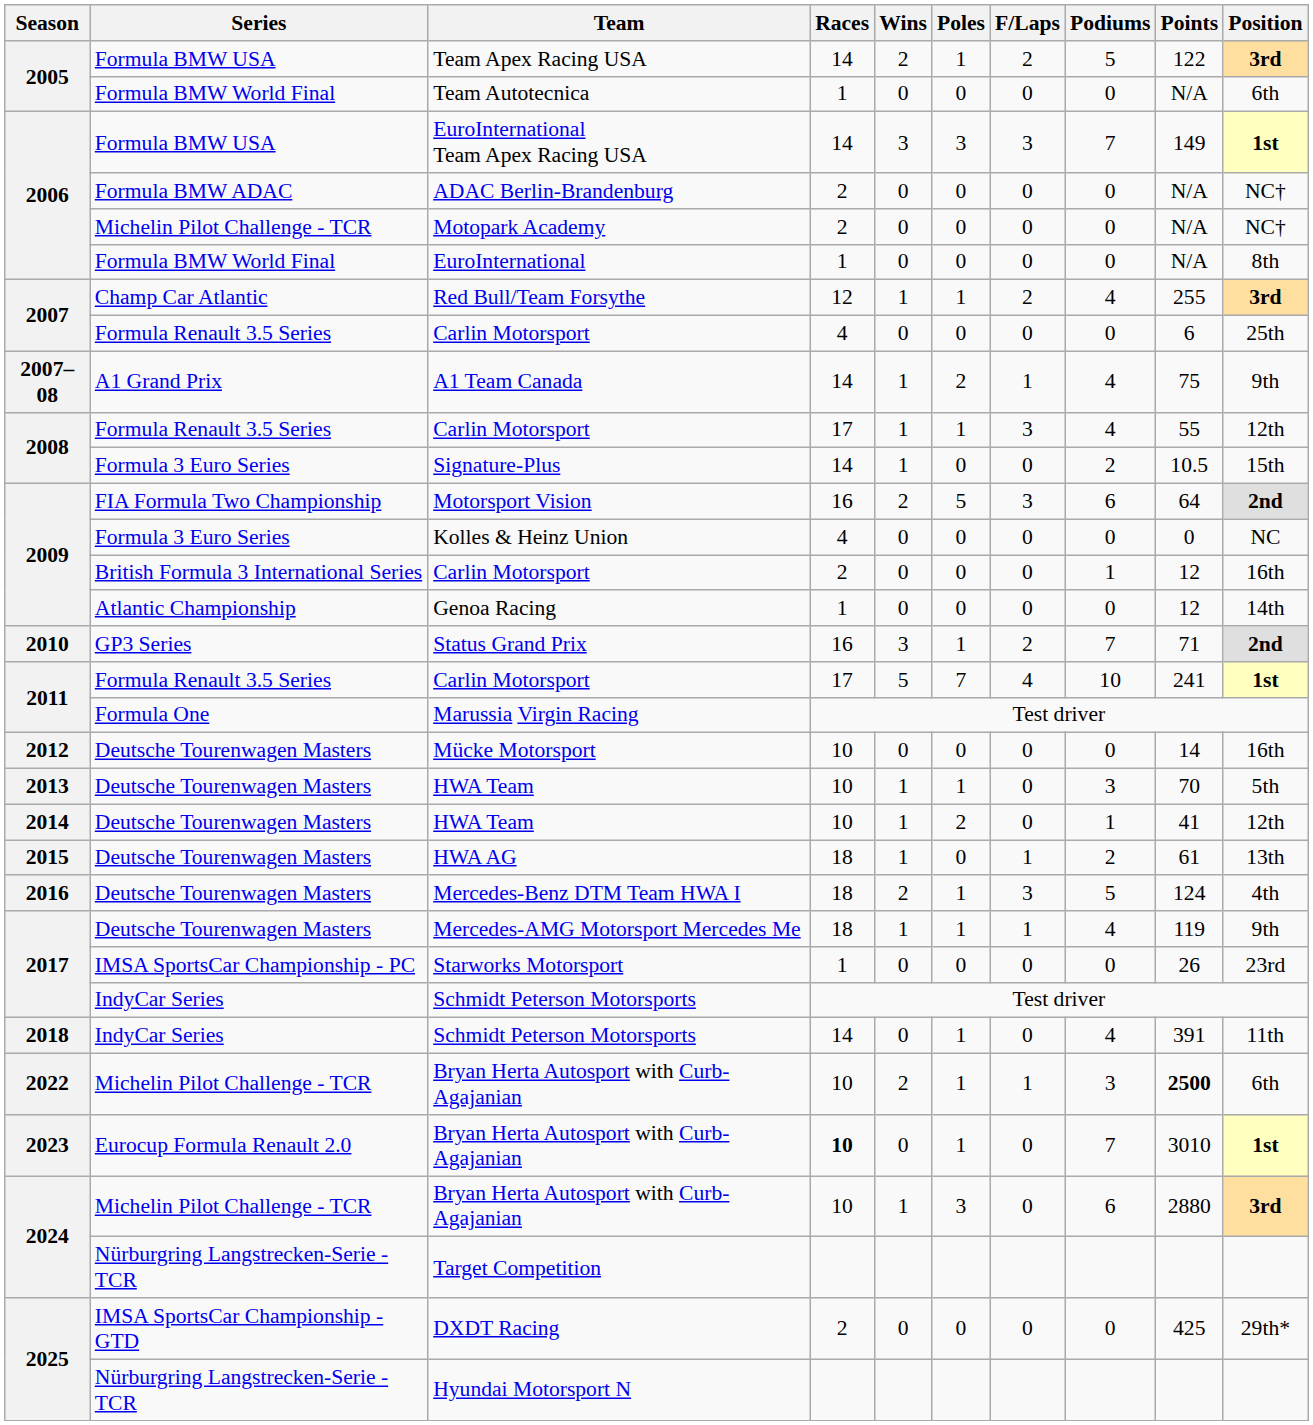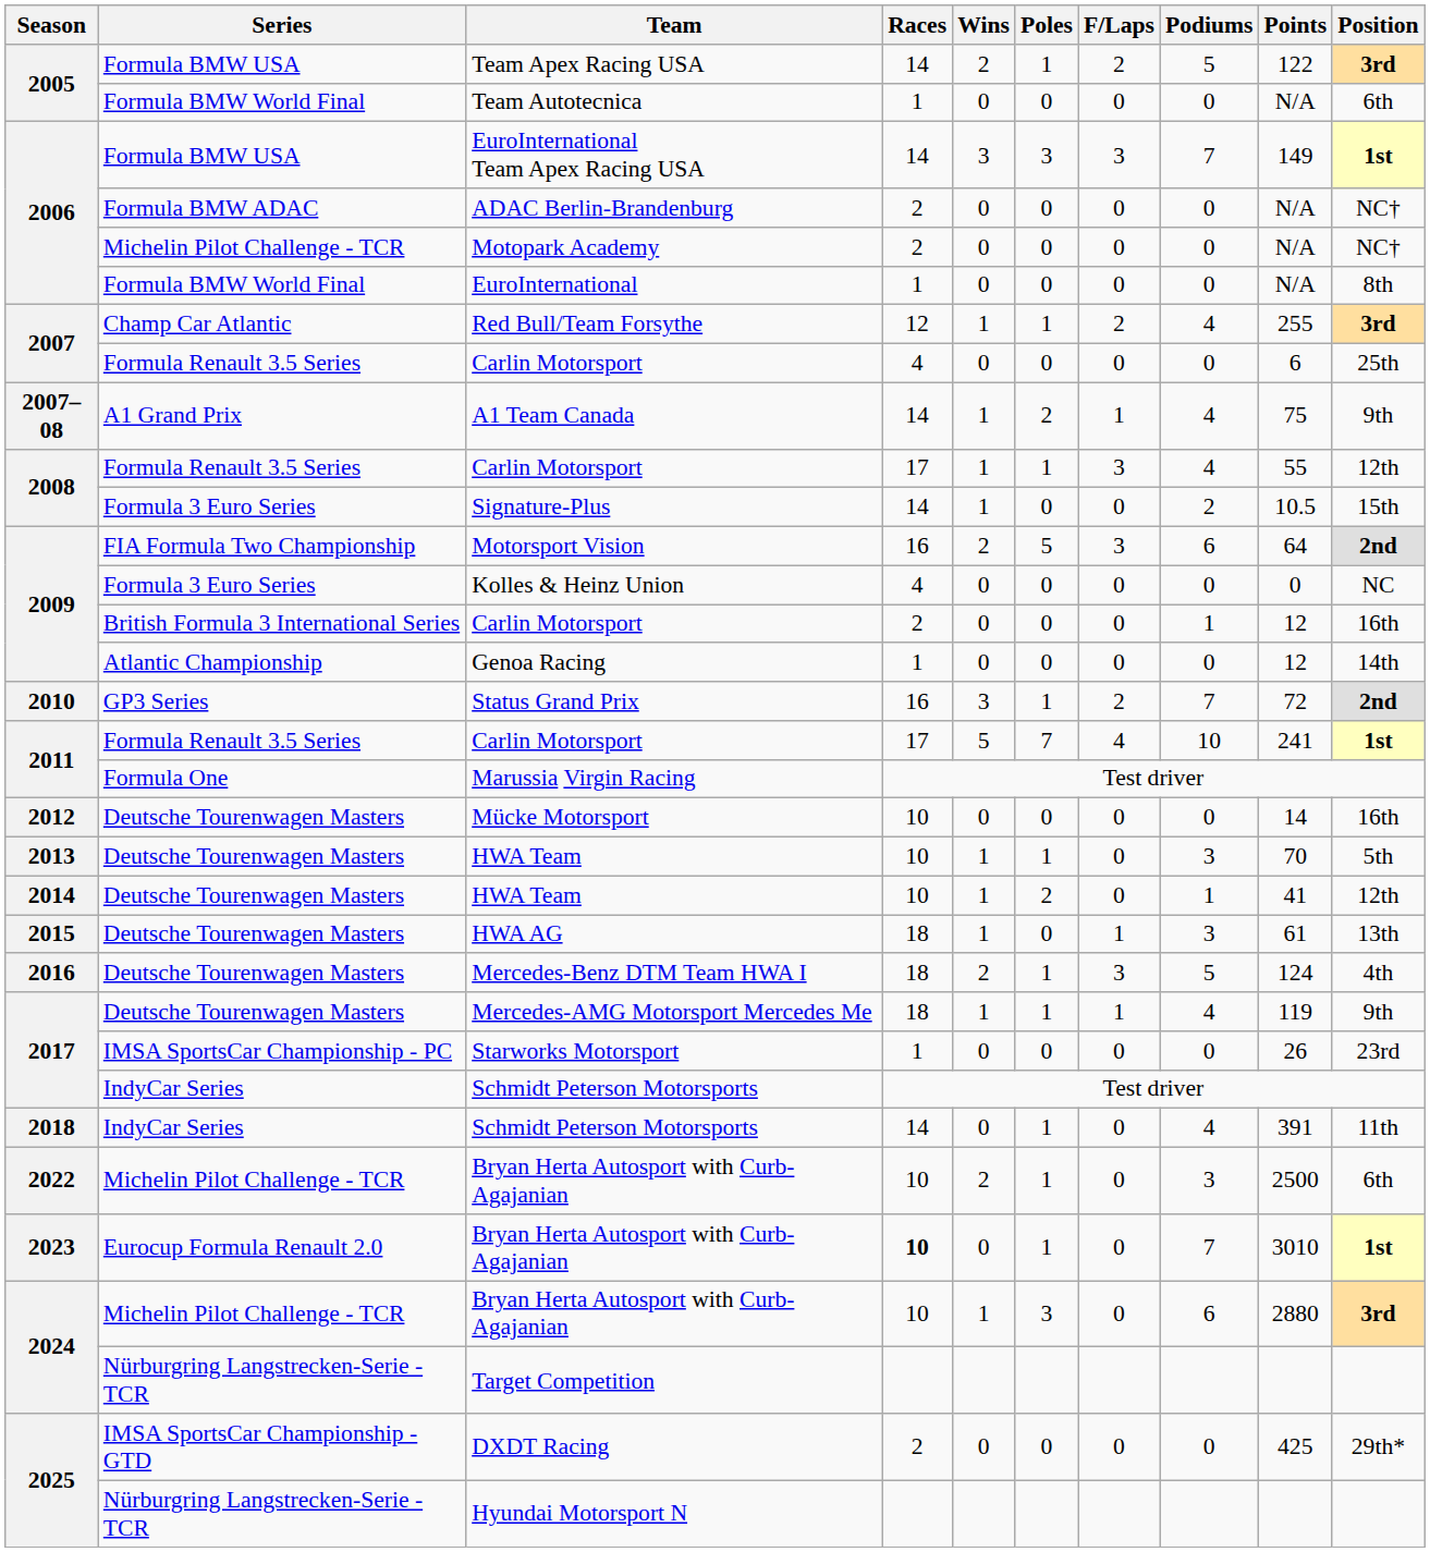 <table class="wikitable" style="font-size: 90%; text-align:center">
 <tr>
 <th>Season</th>
 <th>Series</th>
 <th>Team</th>
 <th>Races</th>
 <th>Wins</th>
 <th>Poles</th>
 <th>F/Laps</th>
 <th>Podiums</th>
 <th>Points</th>
 <th>Position</th>
 </tr>
 <tr>
 <th rowspan=2>2005</th>
 <td align=left><a href='#'>Formula BMW USA</a></td>
 <td align=left>Team Apex Racing USA</td>
 <td>14</td>
 <td>2</td>
 <td>1</td>
 <td>2</td>
 <td>5</td>
 <td>122</td>
 <td style="background:#FFDF9F;"><strong>3rd</strong></td>
 </tr>
 <tr>
 <td align=left><a href='#'>Formula BMW World Final</a></td>
 <td align=left>Team Autotecnica</td>
 <td>1</td>
 <td>0</td>
 <td>0</td>
 <td>0</td>
 <td>0</td>
 <td>N/A</td>
 <td>6th</td>
 </tr>
 <tr>
 <th rowspan=4>2006</th>
 <td align=left><a href='#'>Formula BMW USA</a></td>
 <td align=left><a href='#'>EuroInternational</a><br>Team Apex Racing USA</td>
 <td>14</td>
 <td>3</td>
 <td>3</td>
 <td>3</td>
 <td>7</td>
 <td>149</td>
 <td style="background:#FFFFBF;"><strong>1st</strong></td>
 </tr>
 <tr>
 <td align=left><a href='#'>Formula BMW ADAC</a></td>
 <td align=left><a href='#'>ADAC Berlin-Brandenburg</a></td>
 <td>2</td>
 <td>0</td>
 <td>0</td>
 <td>0</td>
 <td>0</td>
 <td>N/A</td>
 <td>NC†</td>
 </tr>
 <tr>
 <td align=left><a href='#'>Michelin Pilot Challenge - TCR</a></td>
 <td align=left><a href='#'>Motopark Academy</a></td>
 <td>2</td>
 <td>0</td>
 <td>0</td>
 <td>0</td>
 <td>0</td>
 <td>N/A</td>
 <td>NC†</td>
 </tr>
 <tr>
 <td align=left><a href='#'>Formula BMW World Final</a></td>
 <td align=left><a href='#'>EuroInternational</a></td>
 <td>1</td>
 <td>0</td>
 <td>0</td>
 <td>0</td>
 <td>0</td>
 <td>N/A</td>
 <td>8th</td>
 </tr>
 <tr>
 <th rowspan=2>2007</th>
 <td align=left><a href='#'>Champ Car Atlantic</a></td>
 <td align=left><a href='#'>Red Bull/Team Forsythe</a></td>
 <td>12</td>
 <td>1</td>
 <td>1</td>
 <td>2</td>
 <td>4</td>
 <td>255</td>
 <td style="background:#FFDF9F;"><strong>3rd</strong></td>
 </tr>
 <tr>
 <td align=left><a href='#'>Formula Renault 3.5 Series</a></td>
 <td align=left><a href='#'>Carlin Motorsport</a></td>
 <td>4</td>
 <td>0</td>
 <td>0</td>
 <td>0</td>
 <td>0</td>
 <td>6</td>
 <td>25th</td>
 </tr>
 <tr>
 <th>2007–08</th>
 <td align=left><a href='#'>A1 Grand Prix</a></td>
 <td align=left><a href='#'>A1 Team Canada</a></td>
 <td>14</td>
 <td>1</td>
 <td>2</td>
 <td>1</td>
 <td>4</td>
 <td>75</td>
 <td>9th</td>
 </tr>
 <tr>
 <th rowspan=2>2008</th>
 <td align=left><a href='#'>Formula Renault 3.5 Series</a></td>
 <td align=left><a href='#'>Carlin Motorsport</a></td>
 <td>17</td>
 <td>1</td>
 <td>1</td>
 <td>3</td>
 <td>4</td>
 <td>55</td>
 <td>12th</td>
 </tr>
 <tr>
 <td align=left><a href='#'>Formula 3 Euro Series</a></td>
 <td align=left><a href='#'>Signature-Plus</a></td>
 <td>14</td>
 <td>1</td>
 <td>0</td>
 <td>0</td>
 <td>2</td>
 <td>10.5</td>
 <td>15th</td>
 </tr>
 <tr>
 <th rowspan=4>2009</th>
 <td align=left><a href='#'>FIA Formula Two Championship</a></td>
 <td align=left><a href='#'>Motorsport Vision</a></td>
 <td>16</td>
 <td>2</td>
 <td>5</td>
 <td>3</td>
 <td>6</td>
 <td>64</td>
 <td style="background:#DFDFDF;"><strong>2nd</strong></td>
 </tr>
 <tr>
 <td align=left><a href='#'>Formula 3 Euro Series</a></td>
 <td align=left>Kolles & Heinz Union</td>
 <td>4</td>
 <td>0</td>
 <td>0</td>
 <td>0</td>
 <td>0</td>
 <td>0</td>
 <td>NC</td>
 </tr>
 <tr>
 <td align=left><a href='#'>British Formula 3 International Series</a></td>
 <td align=left><a href='#'>Carlin Motorsport</a></td>
 <td>2</td>
 <td>0</td>
 <td>0</td>
 <td>0</td>
 <td>1</td>
 <td>12</td>
 <td>16th</td>
 </tr>
 <tr>
 <td align=left><a href='#'>Atlantic Championship</a></td>
 <td align=left>Genoa Racing</td>
 <td>1</td>
 <td>0</td>
 <td>0</td>
 <td>0</td>
 <td>0</td>
 <td>12</td>
 <td>14th</td>
 </tr>
 <tr>
 <th>2010</th>
 <td align=left><a href='#'>GP3 Series</a></td>
 <td align=left><a href='#'>Status Grand Prix</a></td>
 <td>16</td>
 <td>3</td>
 <td>1</td>
 <td>2</td>
 <td>7</td>
-<td>71</td>
+<td>72</td>
 <td style="background:#DFDFDF;"><strong>2nd</strong></td>
 </tr>
 <tr>
 <th rowspan=2>2011</th>
 <td align=left><a href='#'>Formula Renault 3.5 Series</a></td>
 <td align=left><a href='#'>Carlin Motorsport</a></td>
 <td>17</td>
 <td>5</td>
 <td>7</td>
 <td>4</td>
 <td>10</td>
 <td>241</td>
 <td style="background:#FFFFBF;"><strong>1st</strong></td>
 </tr>
 <tr>
 <td align=left><a href='#'>Formula One</a></td>
 <td align=left><a href='#'>Marussia</a> <a href='#'>Virgin Racing</a></td>
 <td align="center" colspan=7>Test driver</td>
 </tr>
 <tr>
 <th>2012</th>
 <td align=left><a href='#'>Deutsche Tourenwagen Masters</a></td>
 <td align=left><a href='#'>Mücke Motorsport</a></td>
 <td>10</td>
 <td>0</td>
 <td>0</td>
 <td>0</td>
 <td>0</td>
 <td>14</td>
 <td>16th</td>
 </tr>
 <tr>
 <th>2013</th>
 <td align=left><a href='#'>Deutsche Tourenwagen Masters</a></td>
 <td align=left><a href='#'>HWA Team</a></td>
 <td>10</td>
 <td>1</td>
 <td>1</td>
 <td>0</td>
 <td>3</td>
 <td>70</td>
 <td>5th</td>
 </tr>
 <tr>
 <th>2014</th>
 <td align=left><a href='#'>Deutsche Tourenwagen Masters</a></td>
 <td align=left><a href='#'>HWA Team</a></td>
 <td>10</td>
 <td>1</td>
 <td>2</td>
 <td>0</td>
 <td>1</td>
 <td>41</td>
 <td>12th</td>
 </tr>
 <tr>
 <th>2015</th>
 <td align=left><a href='#'>Deutsche Tourenwagen Masters</a></td>
 <td align=left><a href='#'>HWA AG</a></td>
 <td>18</td>
 <td>1</td>
 <td>0</td>
 <td>1</td>
-<td>2</td>
+<td>3</td>
 <td>61</td>
 <td>13th</td>
 </tr>
 <tr>
 <th>2016</th>
 <td align=left><a href='#'>Deutsche Tourenwagen Masters</a></td>
 <td align=left><a href='#'>Mercedes-Benz DTM Team HWA I</a></td>
 <td>18</td>
 <td>2</td>
 <td>1</td>
 <td>3</td>
 <td>5</td>
 <td>124</td>
 <td>4th</td>
 </tr>
 <tr>
 <th rowspan=3>2017</th>
 <td align=left><a href='#'>Deutsche Tourenwagen Masters</a></td>
 <td align=left><a href='#'>Mercedes-AMG Motorsport Mercedes Me</a></td>
 <td>18</td>
 <td>1</td>
 <td>1</td>
 <td>1</td>
 <td>4</td>
 <td>119</td>
 <td>9th</td>
 </tr>
 <tr>
 <td align="left"><a href='#'>IMSA SportsCar Championship - PC</a></td>
 <td align="left"><a href='#'>Starworks Motorsport</a></td>
 <td>1</td>
 <td>0</td>
 <td>0</td>
 <td>0</td>
 <td>0</td>
 <td>26</td>
 <td>23rd</td>
 </tr>
 <tr>
 <td align="left"><a href='#'>IndyCar Series</a></td>
 <td align="left"><a href='#'>Schmidt Peterson Motorsports</a></td>
 <td colspan=7>Test driver</td>
 </tr>
 <tr>
 <th>2018</th>
 <td align="left"><a href='#'>IndyCar Series</a></td>
 <td align="left"><a href='#'>Schmidt Peterson Motorsports</a></td>
 <td>14</td>
 <td>0</td>
 <td>1</td>
 <td>0</td>
 <td>4</td>
 <td>391</td>
 <td>11th</td>
 </tr>
 <tr>
 <th>2022</th>
 <td align=left><a href='#'>Michelin Pilot Challenge - TCR</a></td>
 <td align=left><a href='#'>Bryan Herta Autosport</a> with <a href='#'>Curb-Agajanian</a></td>
 <td>10</td>
 <td>2</td>
 <td>1</td>
-<td>1</td>
+<td>0</td>
 <td>3</td>
-<td><strong>2500</strong></td>
+<td>2500</td>
 <td>6th</td>
 </tr>
 <tr>
 <th>2023</th>
 <td align=left><a href='#'>Eurocup Formula Renault 2.0</a></td>
 <td align=left><a href='#'>Bryan Herta Autosport</a> with <a href='#'>Curb-Agajanian</a></td>
 <td><strong>10</strong></td>
 <td>0</td>
 <td>1</td>
 <td>0</td>
 <td>7</td>
 <td>3010</td>
 <td style="background:#FFFFBF;"><strong>1st</strong></td>
 </tr>
 <tr>
 <th rowspan="2">2024</th>
 <td align=left><a href='#'>Michelin Pilot Challenge - TCR</a></td>
 <td align=left><a href='#'>Bryan Herta Autosport</a> with <a href='#'>Curb-Agajanian</a></td>
 <td>10</td>
 <td>1</td>
 <td>3</td>
 <td>0</td>
 <td>6</td>
 <td>2880</td>
 <td style="background:#FFDF9F;"><strong>3rd</strong></td>
 </tr>
 <tr>
 <td align=left><a href='#'>Nürburgring Langstrecken-Serie - TCR</a></td>
 <td align=left><a href='#'>Target Competition</a></td>
 <td></td>
 <td></td>
 <td></td>
 <td></td>
 <td></td>
 <td></td>
 <td></td>
 </tr>
 <tr>
 <th rowspan="2">2025</th>
 <td align=left><a href='#'>IMSA SportsCar Championship - GTD</a></td>
 <td align=left><a href='#'>DXDT Racing</a></td>
 <td>2</td>
 <td>0</td>
 <td>0</td>
 <td>0</td>
 <td>0</td>
 <td>425</td>
 <td>29th*</td>
 </tr>
 <tr>
 <td align=left><a href='#'>Nürburgring Langstrecken-Serie - TCR</a></td>
 <td align=left><a href='#'>Hyundai Motorsport N</a></td>
 <td></td>
 <td></td>
 <td></td>
 <td></td>
 <td></td>
 <td></td>
 <td></td>
 </tr>
 </table>
